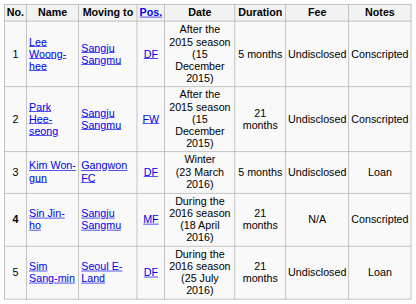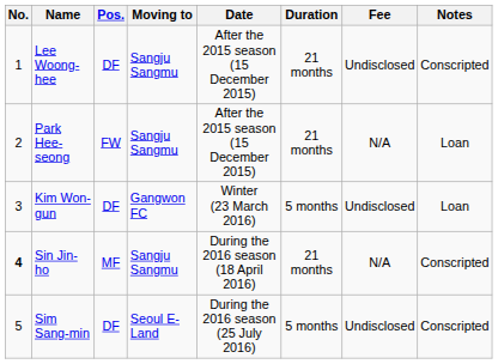 <table class="wikitable sortable" style="text-align:center">
 <tr>
 <th>No.</th>
 <th>Name</th>
+<th><a href='#'>Pos.</a></th>
 <th>Moving to</th>
-<th><a href='#'>Pos.</a></th>
 <th>Date</th>
 <th>Duration</th>
 <th>Fee</th>
 <th>Notes</th>
 </tr>
 <tr>
 <td>1</td>
 <td align=left> <a href='#'>Lee Woong-hee</a></td>
+<td><a href='#'>DF</a></td>
 <td align=left> <a href='#'>Sangju Sangmu</a></td>
-<td><a href='#'>DF</a></td>
 <td>After the 2015 season<br>(15 December 2015)</td>
-<td>5 months</td>
+<td>21 months</td>
 <td>Undisclosed</td>
 <td>Conscripted</td>
 </tr>
 <tr>
 <td>2</td>
 <td align=left> <a href='#'>Park Hee-seong</a></td>
+<td><a href='#'>FW</a></td>
 <td align=left> <a href='#'>Sangju Sangmu</a></td>
-<td><a href='#'>FW</a></td>
 <td>After the 2015 season<br>(15 December 2015)</td>
 <td>21 months</td>
-<td>Undisclosed</td>
-<td>Conscripted</td>
+<td>N/A</td>
+<td>Loan</td>
 </tr>
 <tr>
 <td>3</td>
 <td align=left> <a href='#'>Kim Won-gun</a></td>
+<td><a href='#'>DF</a></td>
 <td align=left> <a href='#'>Gangwon FC</a></td>
-<td><a href='#'>DF</a></td>
 <td>Winter<br>(23 March 2016)</td>
 <td>5 months</td>
 <td>Undisclosed</td>
 <td>Loan</td>
 </tr>
 <tr>
 <td><strong>4</strong></td>
 <td align=left> <a href='#'>Sin Jin-ho</a></td>
+<td><a href='#'>MF</a></td>
 <td align=left> <a href='#'>Sangju Sangmu</a></td>
-<td><a href='#'>MF</a></td>
 <td>During the 2016 season<br>(18 April 2016)</td>
 <td>21 months</td>
 <td>N/A</td>
 <td>Conscripted</td>
 </tr>
 <tr>
 <td>5</td>
 <td align=left> <a href='#'>Sim Sang-min</a></td>
+<td><a href='#'>DF</a></td>
 <td align=left> <a href='#'>Seoul E-Land</a></td>
-<td><a href='#'>DF</a></td>
 <td>During the 2016 season<br>(25 July 2016)</td>
-<td>21 months</td>
+<td>5 months</td>
 <td>Undisclosed</td>
-<td>Loan</td>
+<td>Conscripted</td>
 </tr>
 </table>
